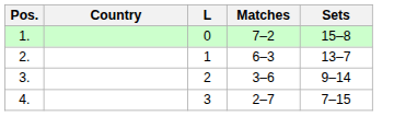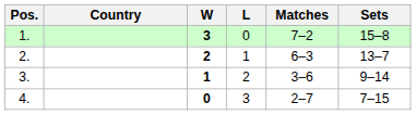 <table class="wikitable" style="text-align:center;">
 <tr>
 <th width=40>Pos.</th>
 <th width=165>Country</th>
+<th width=40>W</th>
 <th width=40>L</th>
 <th width=80>Matches</th>
 <th width=80>Sets</th>
 </tr>
 <tr style="background:#cfc;">
 <td>1.</td>
 <td style="text-align:left;"></td>
+<td><strong>3</strong></td>
 <td>0</td>
 <td>7–2</td>
 <td>15–8</td>
 </tr>
 <tr style="background:#fff;">
 <td>2.</td>
 <td style="text-align:left;"></td>
+<td><strong>2</strong></td>
 <td>1</td>
 <td>6–3</td>
 <td>13–7</td>
 </tr>
 <tr style="background:#fff;">
 <td>3.</td>
 <td style="text-align:left;"></td>
+<td><strong>1</strong></td>
 <td>2</td>
 <td>3–6</td>
 <td>9–14</td>
 </tr>
 <tr style="background:#fff;">
 <td>4.</td>
 <td style="text-align:left;"></td>
+<td><strong>0</strong></td>
 <td>3</td>
 <td>2–7</td>
 <td>7–15</td>
 </tr>
 </table>
